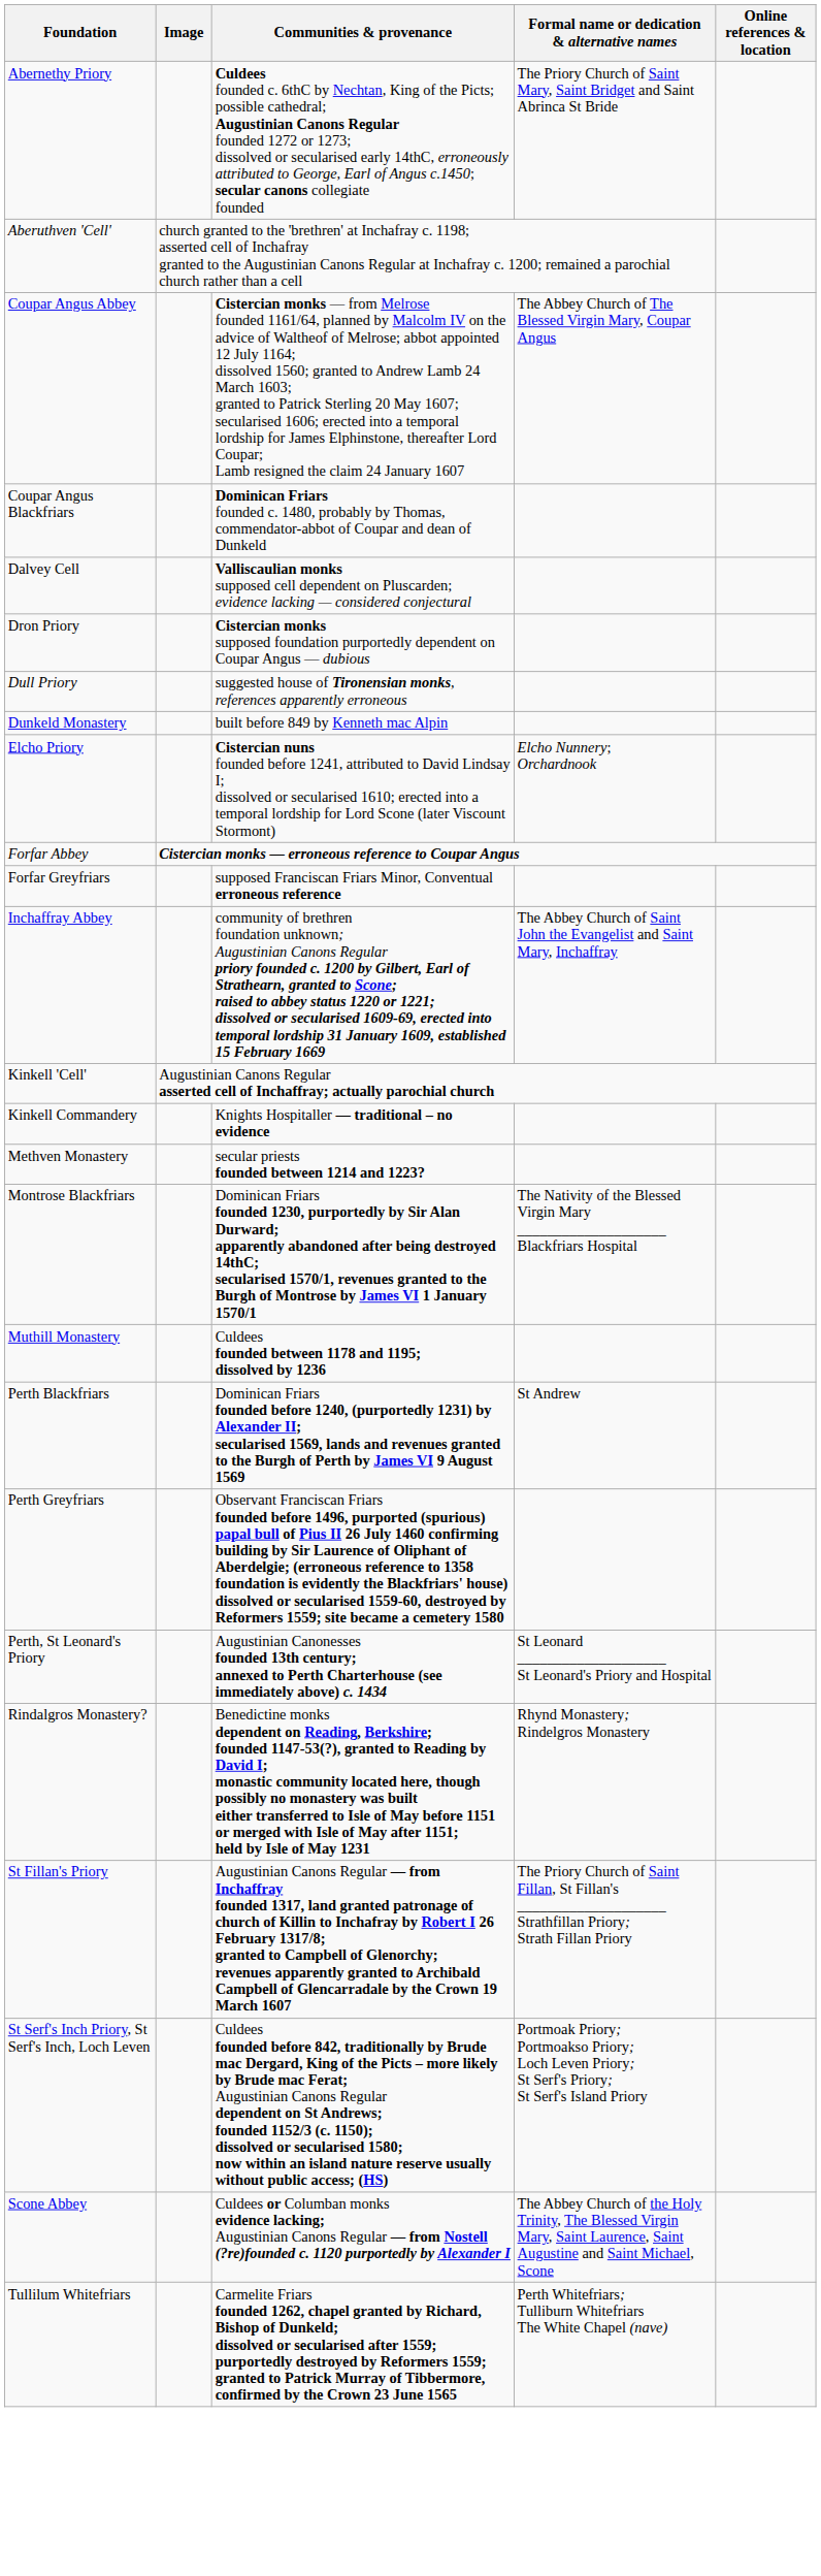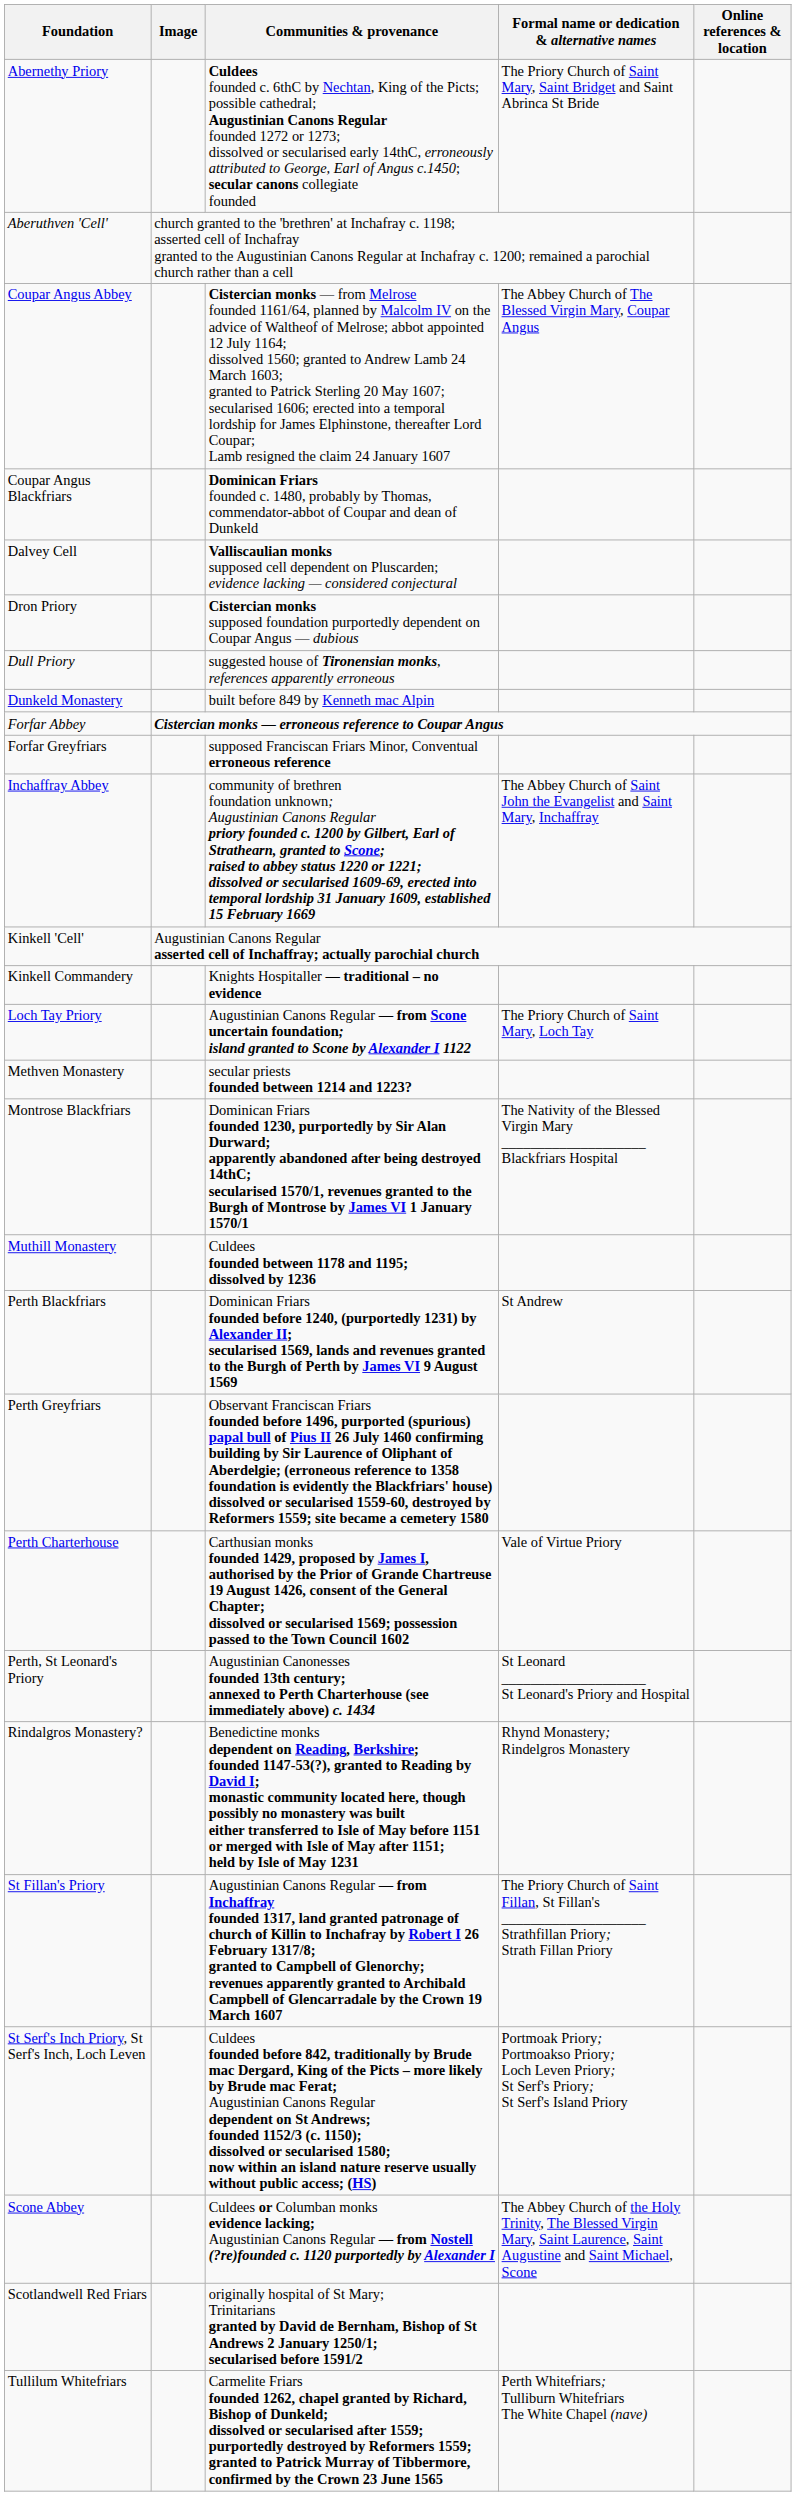 <table width=99% class="wikitable">
 <tr>
 <th width = 15%>Foundation</th>
 <th width = 5%>Image</th>
 <th width = 30%>Communities & provenance</th>
 <th width = 20%>Formal name or dedication <br>& <em>alternative names</em></th>
 <th width = 10%>Online references & location</th>
 </tr>
 <tr valign=top>
 <td><a href='#'>Abernethy Priory</a></td>
 <td></td>
 <td><strong>Culdees</strong><br>founded c. 6thC by <a href='#'>Nechtan</a>, King of the Picts;<br>possible cathedral;<br><strong>Augustinian Canons Regular</strong><br>founded 1272 or 1273;<br>dissolved or secularised early 14thC, <em>erroneously attributed to George, Earl of Angus c.1450</em>;<br><strong>secular canons</strong> collegiate<br>founded</td>
 <td>The Priory Church of <a href='#'>Saint Mary</a>, <a href='#'>Saint Bridget</a> and Saint Abrinca St Bride</td>
 <td><br></td>
 </tr>
 <tr valign=top>
 <td><em>Aberuthven 'Cell' </em></td>
 <td colspan=3>church granted to the 'brethren' at Inchafray c. 1198;<br>asserted cell of Inchafray<br>granted to the Augustinian Canons Regular at Inchafray c. 1200; remained a parochial church rather than a cell</td>
 <td></td>
 </tr>
 <tr valign=top>
 <td><a href='#'>Coupar Angus Abbey</a></td>
 <td></td>
 <td><strong>Cistercian monks</strong> — from <a href='#'>Melrose</a><br>founded 1161/64, planned by <a href='#'>Malcolm IV</a> on the advice of Waltheof of Melrose; abbot appointed 12 July 1164;<br>dissolved 1560; granted to Andrew Lamb 24 March 1603;<br>granted to Patrick Sterling 20 May 1607;<br>secularised 1606; erected into a temporal lordship for James Elphinstone, thereafter Lord Coupar;<br>Lamb resigned the claim 24 January 1607</td>
 <td>The Abbey Church of <a href='#'>The Blessed Virgin Mary</a>, <a href='#'>Coupar Angus</a></td>
 <td><br></td>
 </tr>
 <tr valign=top>
 <td>Coupar Angus Blackfriars</td>
 <td></td>
 <td><strong>Dominican Friars</strong><br>founded c. 1480, probably by Thomas, commendator-abbot of Coupar and dean of Dunkeld</td>
 <td></td>
 <td></td>
 </tr>
 <tr valign=top>
 <td>Dalvey Cell</td>
 <td></td>
 <td><strong>Valliscaulian monks</strong><br>supposed cell dependent on Pluscarden;<br><em>evidence lacking — considered conjectural</em></td>
 <td></td>
 <td></td>
 </tr>
 <tr valign=top>
 <td>Dron Priory</td>
 <td></td>
 <td><strong>Cistercian monks</strong><br>supposed foundation purportedly dependent on Coupar Angus — <em>dubious</em></td>
 <td></td>
 <td><em></em></td>
 </tr>
 <tr valign=top>
 <td><em>Dull Priory</em></td>
 <td></td>
 <td>suggested house of <strong><em>Tironensian monks</em></strong>, <em>references apparently erroneous</em></td>
 <td></td>
 <td></td>
 </tr>
 <tr valign=top>
 <td><a href='#'>Dunkeld Monastery</a></td>
 <td></td>
 <td>built before 849 by <a href='#'>Kenneth mac Alpin</a></td>
 <td></td>
 <td><br></td>
 </tr>
 <tr valign=top>
-<td><a href='#'>Elcho Priory</a></td>
-<td></td>
-<td><strong>Cistercian nuns</strong><br>founded before 1241, attributed to David Lindsay I;<br>dissolved or secularised 1610; erected into a temporal lordship for Lord Scone (later Viscount Stormont)</td>
-<td><em>Elcho Nunnery</em>;<br><em>Orchardnook</em></td>
-<td><br></td>
-</tr>
-<tr valign=top>
 <td><em>Forfar Abbey</em></td>
 <td colspan=4><strong><em>Cistercian monks<strong> — erroneous reference to Coupar Angus<em></td>
 </tr>
 <tr valign=top>
 <td></em>Forfar Greyfriars<em></td>
 <td></td>
 <td>supposed </em></strong>Franciscan Friars Minor, Conventual<strong><em><br></em>erroneous reference<em></td>
 <td></td>
 <td></td>
 </tr>
 <tr valign=top>
 <td><a href='#'>Inchaffray Abbey</a></td>
 <td></td>
 <td>community of brethren<br></em>foundation unknown<em>;<br></strong>Augustinian Canons Regular<strong><br>priory founded c. 1200 by Gilbert, Earl of Strathearn, granted to <a href='#'>Scone</a>;<br>raised to abbey status 1220 or 1221;<br>dissolved or secularised 1609-69, erected into temporal lordship 31 January 1609, established 15 February 1669</td>
 <td>The Abbey Church of <a href='#'>Saint John the Evangelist</a> and <a href='#'>Saint Mary</a>, <a href='#'>Inchaffray</a></td>
 <td><br></td>
 </tr>
 <tr valign=top>
 <td></em>Kinkell 'Cell' <em></td>
 <td colspan=4></strong>Augustinian Canons Regular<strong><br>asserted cell of Inchaffray; actually parochial church</td>
 </tr>
 <tr valign=top>
 <td>Kinkell Commandery</td>
 <td></td>
 <td></strong>Knights Hospitaller<strong> — </em>traditional – no evidence<em></td>
 <td></td>
 <td></td>
+</tr>
+<tr valign=top>
+<td><a href='#'>Loch Tay Priory</a></td>
+<td></td>
+<td></strong>Augustinian Canons Regular<strong> — from <a href='#'>Scone</a><br></em>uncertain foundation<em>;<br>island granted to Scone by <a href='#'>Alexander I</a> 1122</td>
+<td>The Priory Church of <a href='#'>Saint Mary</a>, <a href='#'>Loch Tay</a></td>
+<td><br></td>
 </tr>
 <tr valign=top>
 <td>Methven Monastery</td>
 <td></td>
 <td></strong>secular priests<strong><br>founded between 1214 and 1223?</td>
 <td></td>
 <td></td>
 </tr>
 <tr valign=top>
 <td>Montrose Blackfriars</td>
 <td></td>
 <td></strong>Dominican Friars<strong><br>founded 1230, purportedly by Sir Alan Durward;<br>apparently abandoned after being destroyed 14thC;<br>secularised 1570/1, revenues granted to the Burgh of Montrose by <a href='#'>James VI</a> 1 January 1570/1</td>
 <td>The Nativity of the Blessed Virgin Mary<br>____________________<br></em>Blackfriars Hospital<em></td>
 <td><br></td>
 </tr>
 <tr valign=top>
 <td><a href='#'>Muthill Monastery</a></td>
 <td></td>
 <td></strong>Culdees<strong><br>founded between 1178 and 1195;<br>dissolved by 1236</td>
 <td></td>
 <td></td>
 </tr>
 <tr valign=top>
 <td>Perth Blackfriars</td>
 <td></td>
 <td></strong>Dominican Friars<strong><br>founded before 1240, (purportedly 1231) by <a href='#'>Alexander II</a>;<br>secularised 1569, lands and revenues granted to the Burgh of Perth by <a href='#'>James VI</a> 9 August 1569</td>
 <td>St Andrew</td>
 <td><br></td>
 </tr>
 <tr valign=top>
 <td>Perth Greyfriars</td>
 <td></td>
 <td></strong>Observant Franciscan Friars<strong><br>founded before 1496, purported (spurious) <a href='#'>papal bull</a> of <a href='#'>Pius II</a> 26 July 1460 confirming building by Sir Laurence of Oliphant of Aberdelgie; (erroneous reference to 1358 foundation is evidently the Blackfriars' house)<br>dissolved or secularised 1559-60, destroyed by Reformers 1559; site became a cemetery 1580</td>
 <td></td>
 <td></td>
 </tr>
 <tr valign=top>
+<td><a href='#'>Perth Charterhouse</a></td>
+<td></td>
+<td></strong>Carthusian monks<strong><br>founded 1429, proposed by <a href='#'>James I</a>, authorised by the Prior of Grande Chartreuse 19 August 1426, consent of the General Chapter;<br>dissolved or secularised 1569; possession passed to the Town Council 1602</td>
+<td></em>Vale of Virtue Priory<em></td>
+<td><br></td>
+</tr>
+<tr valign=top>
 <td>Perth, St Leonard's Priory</td>
 <td></td>
 <td></strong>Augustinian Canonesses<strong><br>founded 13th century;<br>annexed to Perth Charterhouse </em>(see immediately above)<em> c. 1434</td>
 <td>St Leonard<br>____________________<br></em>St Leonard's Priory and Hospital<em></td>
 <td><br></td>
 </tr>
 <tr valign=top>
 <td>Rindalgros Monastery?</td>
 <td></td>
 <td></strong>Benedictine monks<strong><br>dependent on <a href='#'>Reading</a>, <a href='#'>Berkshire</a>;<br>founded 1147-53(?), granted to Reading by <a href='#'>David I</a>;<br>monastic community located here, though possibly no monastery was built<br>either transferred to Isle of May before 1151 or merged with Isle of May after 1151;<br>held by Isle of May 1231</td>
 <td></em>Rhynd Monastery<em>;<br></em>Rindelgros Monastery<em></td>
 <td><br></td>
 </tr>
 <tr valign=top>
 <td><a href='#'>St Fillan's Priory</a></td>
 <td></td>
 <td></strong>Augustinian Canons Regular<strong> — from <a href='#'>Inchaffray</a><br>founded 1317, land granted patronage of church of Killin to Inchafray by <a href='#'>Robert I</a> 26 February 1317/8;<br>granted to Campbell of Glenorchy;<br>revenues apparently granted to Archibald Campbell of Glencarradale by the Crown 19 March 1607</td>
 <td>The Priory Church of <a href='#'>Saint Fillan</a>, St Fillan's<br>____________________<br></em>Strathfillan Priory<em>;<br></em>Strath Fillan Priory<em></td>
 <td><br></td>
 </tr>
 <tr valign=top>
 <td><a href='#'>St Serf's Inch Priory</a>, St Serf's Inch, Loch Leven</td>
 <td></td>
 <td></strong>Culdees<strong><br>founded before 842, traditionally by Brude mac Dergard, King of the Picts – more likely by Brude mac Ferat;<br></strong>Augustinian Canons Regular<strong><br>dependent on St Andrews;<br>founded 1152/3 (c. 1150);<br>dissolved or secularised 1580;<br>now within an island nature reserve usually without public access; (<a href='#'>HS</a>)</td>
 <td></em>Portmoak Priory<em>;<br></em>Portmoakso Priory<em>;<br></em>Loch Leven Priory<em>;<br></em>St Serf's Priory<em>;<br></em>St Serf's Island Priory<em></td>
 <td><br></td>
 </tr>
 <tr valign=top>
 <td><a href='#'>Scone Abbey</a></td>
 <td></td>
 <td></strong>Culdees<strong> or </strong>Columban monks<strong><br></em>evidence lacking;<br></strong>Augustinian Canons Regular<strong> — from <a href='#'>Nostell</a><br><em>(?re)founded c. 1120 purportedly by <a href='#'>Alexander I</a></td>
 <td>The Abbey Church of <a href='#'>the Holy Trinity</a>, <a href='#'>The Blessed Virgin Mary</a>, <a href='#'>Saint Laurence</a>, <a href='#'>Saint Augustine</a> and <a href='#'>Saint Michael</a>, <a href='#'>Scone</a></td>
 <td><br></td>
 </tr>
 <tr valign=top>
+<td>Scotlandwell Red Friars</td>
+<td></td>
+<td>originally hospital of St Mary;<br></strong>Trinitarians<strong><br>granted by David de Bernham, Bishop of St Andrews 2 January 1250/1;<br>secularised before 1591/2</td>
+<td></td>
+<td><br></td>
+</tr>
+<tr valign=top>
 <td>Tullilum Whitefriars</td>
 <td></td>
 <td></strong>Carmelite Friars<strong><br>founded 1262, chapel granted by Richard, Bishop of Dunkeld;<br>dissolved or secularised after 1559;<br>purportedly destroyed by Reformers 1559; granted to Patrick Murray of Tibbermore, confirmed by the Crown 23 June 1565</td>
 <td></em>Perth Whitefriars<em>;<br></em>Tulliburn Whitefriars<em><br></em>The White Chapel<em> (nave)</td>
 <td><br></td>
 </tr>
 </table>
